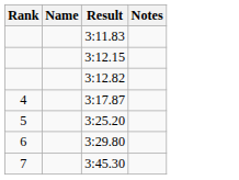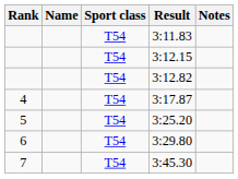 <table class="wikitable sortable" style="text-align:center">
 <tr>
 <th>Rank</th>
 <th>Name</th>
+<th>Sport class</th>
 <th>Result</th>
 <th>Notes</th>
 </tr>
 <tr>
 <td></td>
 <td align="left"></td>
+<td><a href='#'>T54</a></td>
 <td>3:11.83</td>
 <td></td>
 </tr>
 <tr>
 <td></td>
 <td align="left"></td>
+<td><a href='#'>T54</a></td>
 <td>3:12.15</td>
 <td></td>
 </tr>
 <tr>
 <td></td>
 <td align="left"></td>
+<td><a href='#'>T54</a></td>
 <td>3:12.82</td>
 <td></td>
 </tr>
 <tr>
 <td>4</td>
 <td align="left"></td>
+<td><a href='#'>T54</a></td>
 <td>3:17.87</td>
 <td></td>
 </tr>
 <tr>
 <td>5</td>
 <td align="left"></td>
+<td><a href='#'>T54</a></td>
 <td>3:25.20</td>
 <td></td>
 </tr>
 <tr>
 <td>6</td>
 <td align="left"></td>
+<td><a href='#'>T54</a></td>
 <td>3:29.80</td>
 <td></td>
 </tr>
 <tr>
 <td>7</td>
 <td align="left"></td>
+<td><a href='#'>T54</a></td>
 <td>3:45.30</td>
 <td></td>
 </tr>
 </table>
